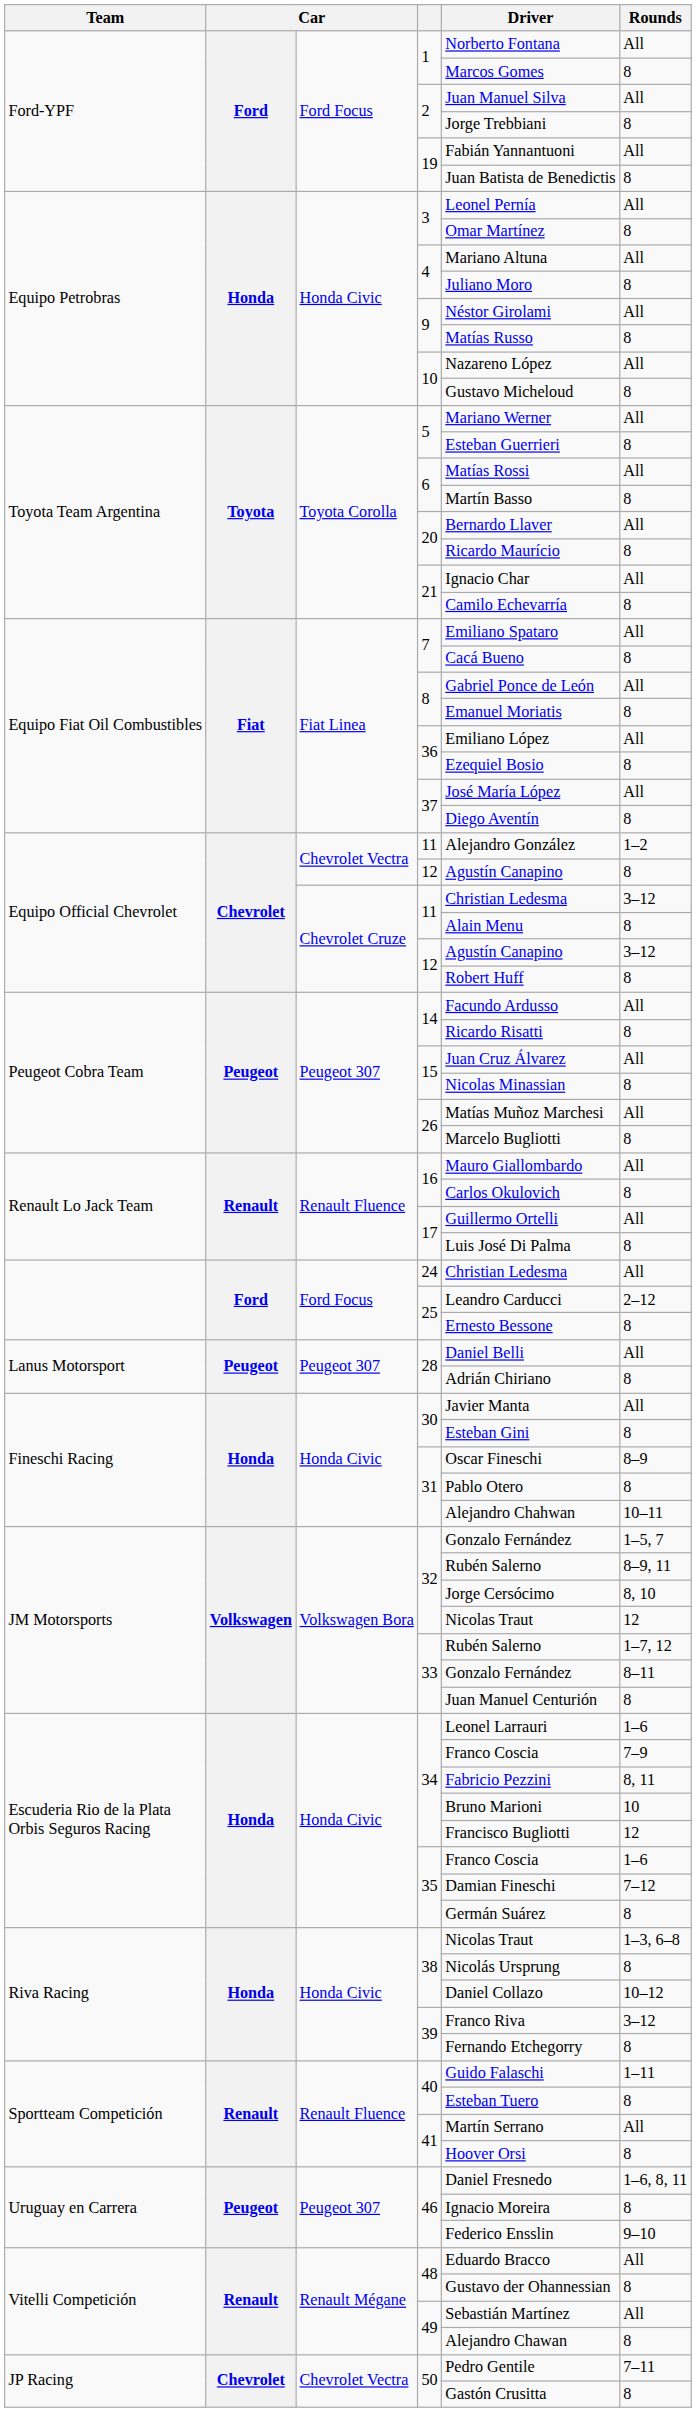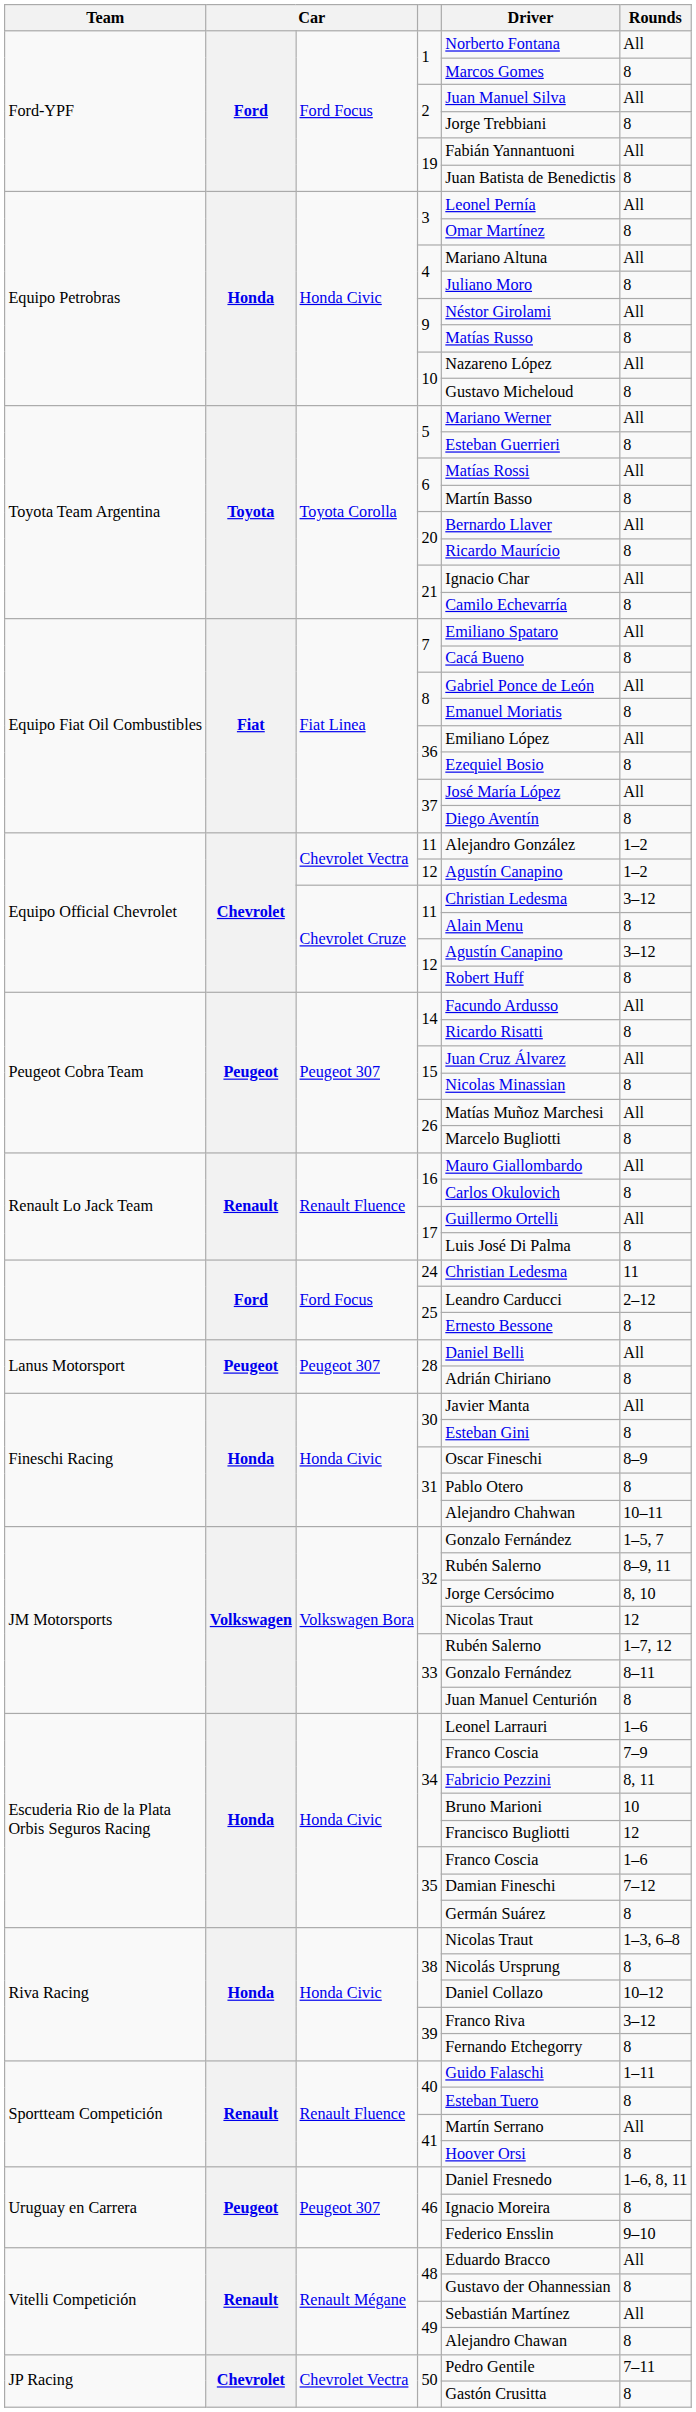 <table class="wikitable" style="font-size: 85%">
 <tr>
 <th>Team</th>
 <th colspan="2">Car</th>
 <th></th>
 <th>Driver</th>
 <th>Rounds</th>
 </tr>
 <tr>
 <td rowspan=6>Ford-YPF</td>
 <th rowspan=6><a href='#'>Ford</a></th>
 <td rowspan=6><a href='#'>Ford Focus</a></td>
 <td rowspan=2>1</td>
 <td> <a href='#'>Norberto Fontana</a></td>
 <td>All</td>
 </tr>
 <tr>
 <td> <a href='#'>Marcos Gomes</a></td>
 <td>8</td>
 </tr>
 <tr>
 <td rowspan=2>2</td>
 <td> <a href='#'>Juan Manuel Silva</a></td>
 <td>All</td>
 </tr>
 <tr>
 <td> Jorge Trebbiani</td>
 <td>8</td>
 </tr>
 <tr>
 <td rowspan=2>19</td>
 <td> Fabián Yannantuoni</td>
 <td>All</td>
 </tr>
 <tr>
 <td> Juan Batista de Benedictis</td>
 <td>8</td>
 </tr>
 <tr>
 <td rowspan=8>Equipo Petrobras</td>
 <th rowspan=8><a href='#'>Honda</a></th>
 <td rowspan=8><a href='#'>Honda Civic</a></td>
 <td rowspan=2>3</td>
 <td> <a href='#'>Leonel Pernía</a></td>
 <td>All</td>
 </tr>
 <tr>
 <td> <a href='#'>Omar Martínez</a></td>
 <td>8</td>
 </tr>
 <tr>
 <td rowspan=2>4</td>
 <td> Mariano Altuna</td>
 <td>All</td>
 </tr>
 <tr>
 <td> <a href='#'>Juliano Moro</a></td>
 <td>8</td>
 </tr>
 <tr>
 <td rowspan=2>9</td>
 <td> <a href='#'>Néstor Girolami</a></td>
 <td>All</td>
 </tr>
 <tr>
 <td> <a href='#'>Matías Russo</a></td>
 <td>8</td>
 </tr>
 <tr>
 <td rowspan=2>10</td>
 <td> Nazareno López</td>
 <td>All</td>
 </tr>
 <tr>
 <td> Gustavo Micheloud</td>
 <td>8</td>
 </tr>
 <tr>
 <td rowspan=8>Toyota Team Argentina</td>
 <th rowspan=8><a href='#'>Toyota</a></th>
 <td rowspan=8><a href='#'>Toyota Corolla</a></td>
 <td rowspan=2>5</td>
 <td> <a href='#'>Mariano Werner</a></td>
 <td>All</td>
 </tr>
 <tr>
 <td> <a href='#'>Esteban Guerrieri</a></td>
 <td>8</td>
 </tr>
 <tr>
 <td rowspan=2>6</td>
 <td> <a href='#'>Matías Rossi</a></td>
 <td>All</td>
 </tr>
 <tr>
 <td> Martín Basso</td>
 <td>8</td>
 </tr>
 <tr>
 <td rowspan=2>20</td>
 <td> <a href='#'>Bernardo Llaver</a></td>
 <td>All</td>
 </tr>
 <tr>
 <td> <a href='#'>Ricardo Maurício</a></td>
 <td>8</td>
 </tr>
 <tr>
 <td rowspan=2>21</td>
 <td> Ignacio Char</td>
 <td>All</td>
 </tr>
 <tr>
 <td> <a href='#'>Camilo Echevarría</a></td>
 <td>8</td>
 </tr>
 <tr>
 <td rowspan=8>Equipo Fiat Oil Combustibles</td>
 <th rowspan=8><a href='#'>Fiat</a></th>
 <td rowspan=8><a href='#'>Fiat Linea</a></td>
 <td rowspan=2>7</td>
 <td> <a href='#'>Emiliano Spataro</a></td>
 <td>All</td>
 </tr>
 <tr>
 <td> <a href='#'>Cacá Bueno</a></td>
 <td>8</td>
 </tr>
 <tr>
 <td rowspan=2>8</td>
 <td> <a href='#'>Gabriel Ponce de León</a></td>
 <td>All</td>
 </tr>
 <tr>
 <td> <a href='#'>Emanuel Moriatis</a></td>
 <td>8</td>
 </tr>
 <tr>
 <td rowspan=2>36</td>
 <td> Emiliano López</td>
 <td>All</td>
 </tr>
 <tr>
 <td> <a href='#'>Ezequiel Bosio</a></td>
 <td>8</td>
 </tr>
 <tr>
 <td rowspan=2>37</td>
 <td> <a href='#'>José María López</a></td>
 <td>All</td>
 </tr>
 <tr>
 <td> <a href='#'>Diego Aventín</a></td>
 <td>8</td>
 </tr>
 <tr>
 <td rowspan=6>Equipo Official Chevrolet</td>
 <th rowspan=6><a href='#'>Chevrolet</a></th>
 <td rowspan=2><a href='#'>Chevrolet Vectra</a></td>
 <td>11</td>
 <td> Alejandro González</td>
 <td>1–2</td>
 </tr>
 <tr>
 <td>12</td>
 <td> <a href='#'>Agustín Canapino</a></td>
-<td>8</td>
+<td>1–2</td>
 </tr>
 <tr>
 <td rowspan=4><a href='#'>Chevrolet Cruze</a></td>
 <td rowspan=2>11</td>
 <td> <a href='#'>Christian Ledesma</a></td>
 <td>3–12</td>
 </tr>
 <tr>
 <td> <a href='#'>Alain Menu</a></td>
 <td>8</td>
 </tr>
 <tr>
 <td rowspan=2>12</td>
 <td> <a href='#'>Agustín Canapino</a></td>
 <td>3–12</td>
 </tr>
 <tr>
 <td> <a href='#'>Robert Huff</a></td>
 <td>8</td>
 </tr>
 <tr>
 <td rowspan=6>Peugeot Cobra Team</td>
 <th rowspan=6><a href='#'>Peugeot</a></th>
 <td rowspan=6><a href='#'>Peugeot 307</a></td>
 <td rowspan=2>14</td>
 <td> <a href='#'>Facundo Ardusso</a></td>
 <td>All</td>
 </tr>
 <tr>
 <td> <a href='#'>Ricardo Risatti</a></td>
 <td>8</td>
 </tr>
 <tr>
 <td rowspan=2>15</td>
 <td> <a href='#'>Juan Cruz Álvarez</a></td>
 <td>All</td>
 </tr>
 <tr>
 <td> <a href='#'>Nicolas Minassian</a></td>
 <td>8</td>
 </tr>
 <tr>
 <td rowspan=2>26</td>
 <td> Matías Muñoz Marchesi</td>
 <td>All</td>
 </tr>
 <tr>
 <td> Marcelo Bugliotti</td>
 <td>8</td>
 </tr>
 <tr>
 <td rowspan=4>Renault Lo Jack Team</td>
 <th rowspan=4><a href='#'>Renault</a></th>
 <td rowspan=4><a href='#'>Renault Fluence</a></td>
 <td rowspan=2>16</td>
 <td> <a href='#'>Mauro Giallombardo</a></td>
 <td>All</td>
 </tr>
 <tr>
 <td> <a href='#'>Carlos Okulovich</a></td>
 <td>8</td>
 </tr>
 <tr>
 <td rowspan=2>17</td>
 <td> <a href='#'>Guillermo Ortelli</a></td>
 <td>All</td>
 </tr>
 <tr>
 <td> Luis José Di Palma</td>
 <td>8</td>
 </tr>
 <tr>
 <td rowspan=3></td>
 <th rowspan=3><a href='#'>Ford</a></th>
 <td rowspan=3><a href='#'>Ford Focus</a></td>
 <td>24</td>
 <td> <a href='#'>Christian Ledesma</a></td>
-<td>All</td>
+<td>11</td>
 </tr>
 <tr>
 <td rowspan=2>25</td>
 <td> Leandro Carducci</td>
 <td>2–12</td>
 </tr>
 <tr>
 <td> <a href='#'>Ernesto Bessone</a></td>
 <td>8</td>
 </tr>
 <tr>
 <td rowspan=2>Lanus Motorsport</td>
 <th rowspan=2><a href='#'>Peugeot</a></th>
 <td rowspan=2><a href='#'>Peugeot 307</a></td>
 <td rowspan=2>28</td>
 <td> <a href='#'>Daniel Belli</a></td>
 <td>All</td>
 </tr>
 <tr>
 <td> Adrián Chiriano</td>
 <td>8</td>
 </tr>
 <tr>
 <td rowspan=5>Fineschi Racing</td>
 <th rowspan=5><a href='#'>Honda</a></th>
 <td rowspan=5><a href='#'>Honda Civic</a></td>
 <td rowspan=2>30</td>
 <td> Javier Manta</td>
 <td>All</td>
 </tr>
 <tr>
 <td> <a href='#'>Esteban Gini</a></td>
 <td>8</td>
 </tr>
 <tr>
 <td rowspan=3>31</td>
 <td> Oscar Fineschi</td>
 <td>8–9</td>
 </tr>
 <tr>
 <td> Pablo Otero</td>
 <td>8</td>
 </tr>
 <tr>
 <td> Alejandro Chahwan</td>
 <td>10–11</td>
 </tr>
 <tr>
 <td rowspan=7>JM Motorsports</td>
 <th rowspan=7><a href='#'>Volkswagen</a></th>
 <td rowspan=7><a href='#'>Volkswagen Bora</a></td>
 <td rowspan=4>32</td>
 <td> Gonzalo Fernández</td>
 <td>1–5, 7</td>
 </tr>
 <tr>
 <td> Rubén Salerno</td>
 <td>8–9, 11</td>
 </tr>
 <tr>
 <td> Jorge Cersócimo</td>
 <td>8, 10</td>
 </tr>
 <tr>
 <td> Nicolas Traut</td>
 <td>12</td>
 </tr>
 <tr>
 <td rowspan=3>33</td>
 <td> Rubén Salerno</td>
 <td>1–7, 12</td>
 </tr>
 <tr>
 <td> Gonzalo Fernández</td>
 <td>8–11</td>
 </tr>
 <tr>
 <td> Juan Manuel Centurión</td>
 <td>8</td>
 </tr>
 <tr>
 <td rowspan=8>Escuderia Rio de la Plata<br>Orbis Seguros Racing</td>
 <th rowspan=8><a href='#'>Honda</a></th>
 <td rowspan=8><a href='#'>Honda Civic</a></td>
 <td rowspan=5>34</td>
 <td> Leonel Larrauri</td>
 <td>1–6</td>
 </tr>
 <tr>
 <td> Franco Coscia</td>
 <td>7–9</td>
 </tr>
 <tr>
 <td> <a href='#'>Fabricio Pezzini</a></td>
 <td>8, 11</td>
 </tr>
 <tr>
 <td> Bruno Marioni</td>
 <td>10</td>
 </tr>
 <tr>
 <td> Francisco Bugliotti</td>
 <td>12</td>
 </tr>
 <tr>
 <td rowspan=3>35</td>
 <td> Franco Coscia</td>
 <td>1–6</td>
 </tr>
 <tr>
 <td> Damian Fineschi</td>
 <td>7–12</td>
 </tr>
 <tr>
 <td> Germán Suárez</td>
 <td>8</td>
 </tr>
 <tr>
 <td rowspan=5>Riva Racing</td>
 <th rowspan=5><a href='#'>Honda</a></th>
 <td rowspan=5><a href='#'>Honda Civic</a></td>
 <td rowspan=3>38</td>
 <td> Nicolas Traut</td>
 <td>1–3, 6–8</td>
 </tr>
 <tr>
 <td> Nicolás Ursprung</td>
 <td>8</td>
 </tr>
 <tr>
 <td> Daniel Collazo</td>
 <td>10–12</td>
 </tr>
 <tr>
 <td rowspan=2>39</td>
 <td> Franco Riva</td>
 <td>3–12</td>
 </tr>
 <tr>
 <td> Fernando Etchegorry</td>
 <td>8</td>
 </tr>
 <tr>
 <td rowspan=4>Sportteam Competición</td>
 <th rowspan=4><a href='#'>Renault</a></th>
 <td rowspan=4><a href='#'>Renault Fluence</a></td>
 <td rowspan=2>40</td>
 <td> <a href='#'>Guido Falaschi</a></td>
 <td>1–11</td>
 </tr>
 <tr>
 <td> <a href='#'>Esteban Tuero</a></td>
 <td>8</td>
 </tr>
 <tr>
 <td rowspan=2>41</td>
 <td> Martín Serrano</td>
 <td>All</td>
 </tr>
 <tr>
 <td> <a href='#'>Hoover Orsi</a></td>
 <td>8</td>
 </tr>
 <tr>
 <td rowspan=3>Uruguay en Carrera</td>
 <th rowspan=3><a href='#'>Peugeot</a></th>
 <td rowspan=3><a href='#'>Peugeot 307</a></td>
 <td rowspan=3>46</td>
 <td> Daniel Fresnedo</td>
 <td>1–6, 8, 11</td>
 </tr>
 <tr>
 <td> Ignacio Moreira</td>
 <td>8</td>
 </tr>
 <tr>
 <td> Federico Ensslin</td>
 <td>9–10</td>
 </tr>
 <tr>
 <td rowspan=4>Vitelli Competición</td>
 <th rowspan=4><a href='#'>Renault</a></th>
 <td rowspan=4><a href='#'>Renault Mégane</a></td>
 <td rowspan=2>48</td>
 <td> Eduardo Bracco</td>
 <td>All</td>
 </tr>
 <tr>
 <td> Gustavo der Ohannessian</td>
 <td>8</td>
 </tr>
 <tr>
 <td rowspan=2>49</td>
 <td> Sebastián Martínez</td>
 <td>All</td>
 </tr>
 <tr>
 <td> Alejandro Chawan</td>
 <td>8</td>
 </tr>
 <tr>
 <td rowspan=2>JP Racing</td>
 <th rowspan=2><a href='#'>Chevrolet</a></th>
 <td rowspan=2><a href='#'>Chevrolet Vectra</a></td>
 <td rowspan=2>50</td>
 <td> Pedro Gentile</td>
 <td>7–11</td>
 </tr>
 <tr>
 <td> Gastón Crusitta</td>
 <td>8</td>
 </tr>
 </table>
